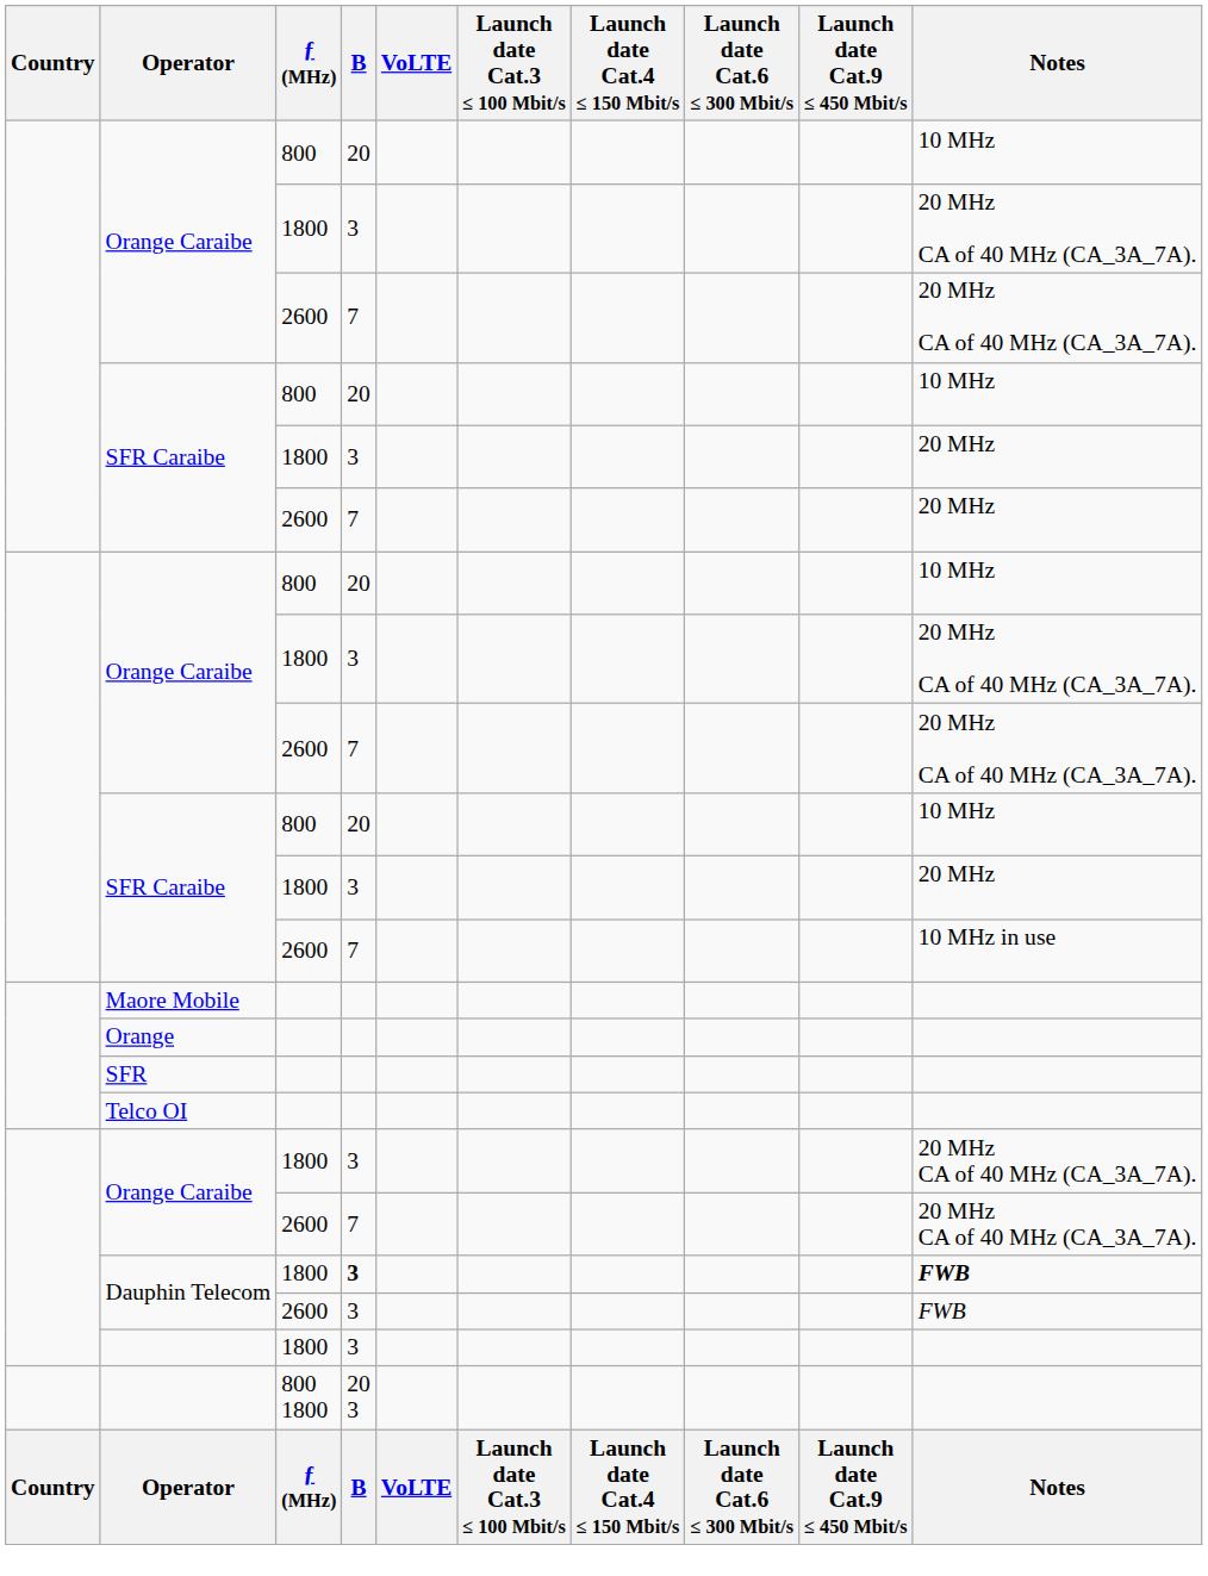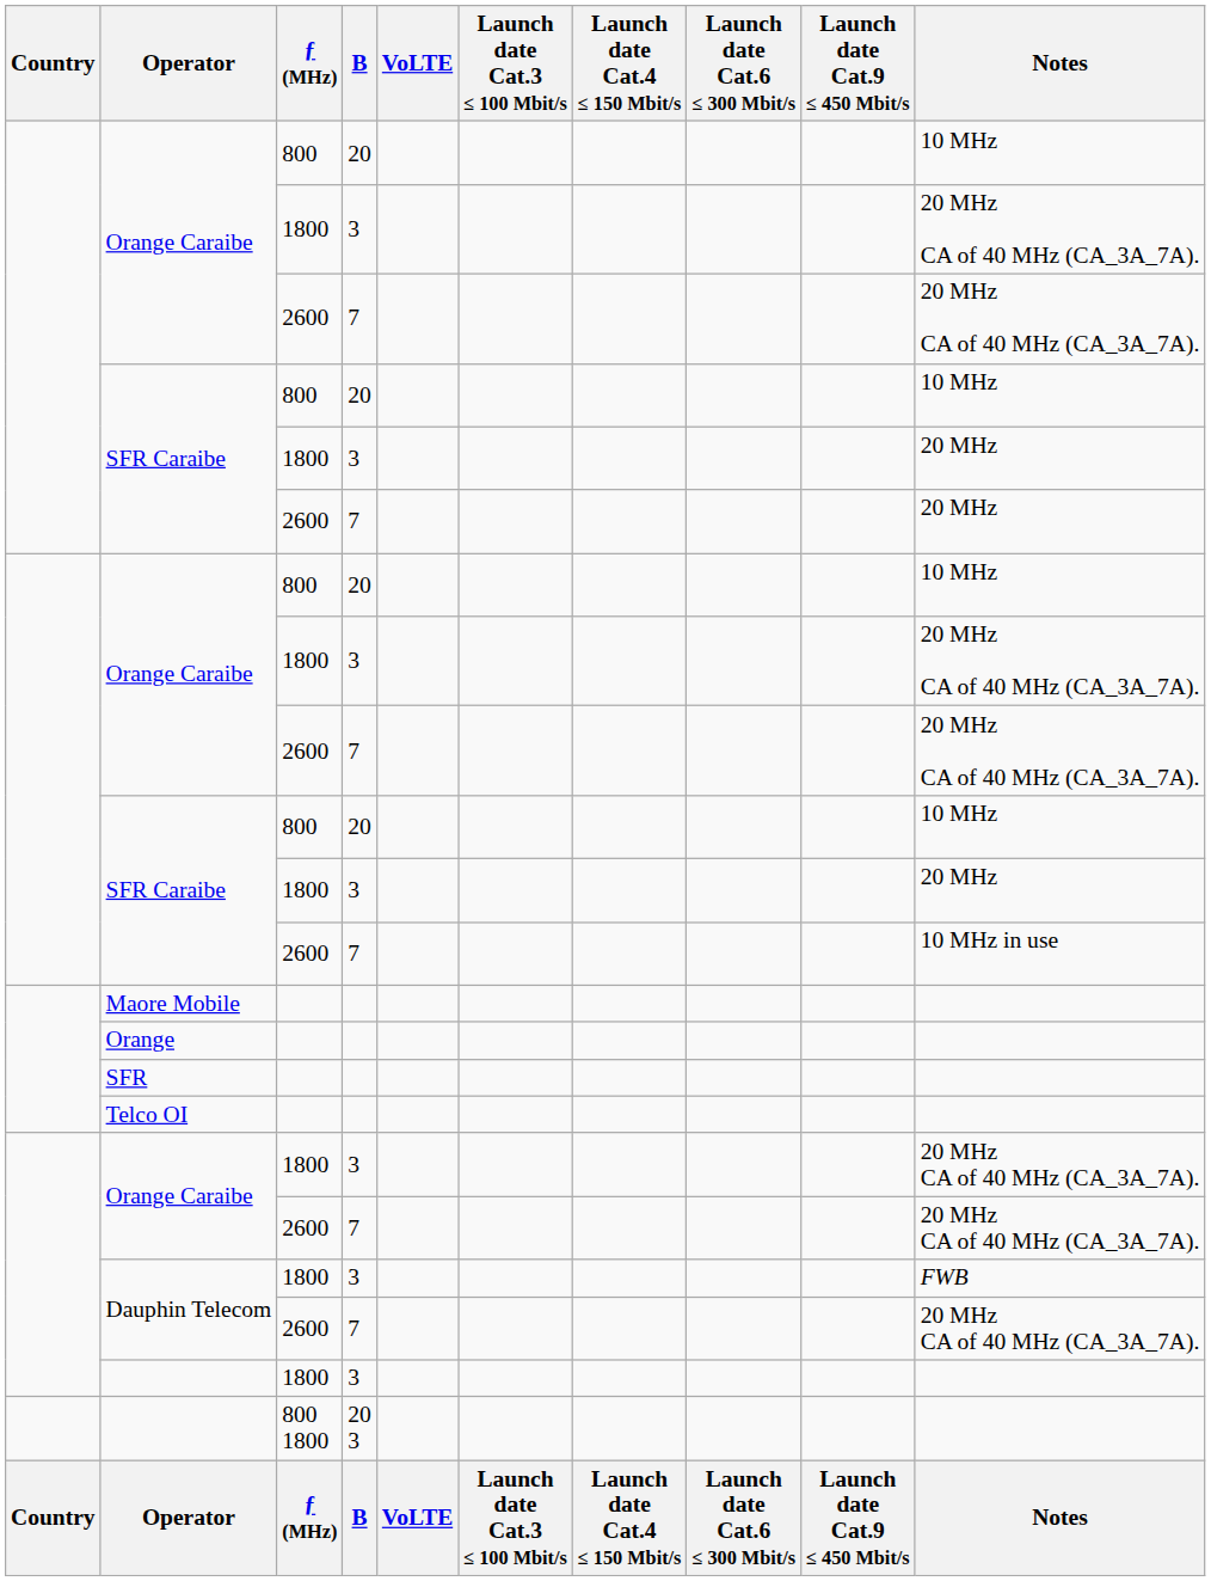 <table class="wikitable sortable sticky-header">
 <tr>
 <th>Country</th>
 <th>Operator</th>
 <th class="sortable" data-sort-type="number"><a href='#'>ƒ</a><br><small>(MHz)</small></th>
 <th class="sortable" data-sort-type="number"><a href='#'>B</a></th>
 <th class="sortable"><a href='#'>VoLTE</a></th>
 <th>Launch<br>date<br>Cat.3<br><small>≤ 100 Mbit/s</small></th>
 <th>Launch<br>date<br>Cat.4<br><small>≤ 150 Mbit/s</small></th>
 <th>Launch<br>date<br>Cat.6<br><small>≤ 300 Mbit/s</small></th>
 <th>Launch<br>date<br>Cat.9<br><small>≤ 450 Mbit/s</small></th>
 <th>Notes</th>
 </tr>
 <tr>
 <td rowspan="6"></td>
 <td rowspan="3"><a href='#'>Orange Caraibe</a></td>
 <td>800</td>
 <td>20</td>
 <td></td>
 <td></td>
 <td></td>
 <td></td>
 <td></td>
 <td>10 MHz <br><br></td>
 </tr>
 <tr>
 <td>1800</td>
 <td>3</td>
 <td></td>
 <td></td>
 <td></td>
 <td></td>
 <td></td>
 <td>20 MHz <br><br>CA of 40 MHz (CA_3A_7A).<br></td>
 </tr>
 <tr>
 <td>2600</td>
 <td>7</td>
 <td></td>
 <td></td>
 <td></td>
 <td></td>
 <td></td>
 <td>20 MHz <br><br>CA of 40 MHz (CA_3A_7A).<br></td>
 </tr>
 <tr>
 <td rowspan="3"><a href='#'>SFR Caraibe</a></td>
 <td>800</td>
 <td>20</td>
 <td></td>
 <td></td>
 <td></td>
 <td></td>
 <td></td>
 <td>10 MHz <br><br></td>
 </tr>
 <tr>
 <td>1800</td>
 <td>3</td>
 <td></td>
 <td></td>
 <td></td>
 <td></td>
 <td></td>
 <td>20 MHz <br><br></td>
 </tr>
 <tr>
 <td>2600</td>
 <td>7</td>
 <td></td>
 <td></td>
 <td></td>
 <td></td>
 <td></td>
 <td>20 MHz <br><br></td>
 </tr>
 <tr>
 <td rowspan="6"><br></td>
 <td rowspan="3"><a href='#'>Orange Caraibe</a></td>
 <td>800</td>
 <td>20</td>
 <td></td>
 <td></td>
 <td></td>
 <td></td>
 <td></td>
 <td>10 MHz <br><br></td>
 </tr>
 <tr>
 <td>1800</td>
 <td>3</td>
 <td></td>
 <td></td>
 <td></td>
 <td></td>
 <td></td>
 <td>20 MHz <br><br>CA of 40 MHz (CA_3A_7A).<br></td>
 </tr>
 <tr>
 <td>2600</td>
 <td>7</td>
 <td></td>
 <td></td>
 <td></td>
 <td></td>
 <td></td>
 <td>20 MHz <br><br>CA of 40 MHz (CA_3A_7A).<br></td>
 </tr>
 <tr>
 <td rowspan="3"><a href='#'>SFR Caraibe</a></td>
 <td>800</td>
 <td>20</td>
 <td></td>
 <td></td>
 <td></td>
 <td></td>
 <td></td>
 <td>10 MHz <br><br></td>
 </tr>
 <tr>
 <td>1800</td>
 <td>3</td>
 <td></td>
 <td></td>
 <td></td>
 <td></td>
 <td></td>
 <td>20 MHz <br><br></td>
 </tr>
 <tr>
 <td>2600</td>
 <td>7</td>
 <td></td>
 <td></td>
 <td></td>
 <td></td>
 <td></td>
 <td>10 MHz in use <br><br></td>
 </tr>
 <tr>
 <td rowspan="4"></td>
 <td><a href='#'>Maore Mobile</a></td>
 <td></td>
 <td></td>
 <td></td>
 <td></td>
 <td></td>
 <td></td>
 <td></td>
 <td></td>
 </tr>
 <tr>
 <td><a href='#'>Orange</a></td>
 <td></td>
 <td></td>
 <td></td>
 <td></td>
 <td></td>
 <td></td>
 <td></td>
 <td></td>
 </tr>
 <tr>
 <td><a href='#'>SFR</a></td>
 <td></td>
 <td></td>
 <td></td>
 <td></td>
 <td></td>
 <td></td>
 <td></td>
 <td></td>
 </tr>
 <tr>
 <td><a href='#'>Telco OI</a></td>
 <td></td>
 <td></td>
 <td></td>
 <td></td>
 <td></td>
 <td></td>
 <td></td>
 <td></td>
 </tr>
 <tr>
 <td rowspan="5"><br></td>
 <td rowspan="2"><a href='#'>Orange Caraibe</a></td>
 <td>1800</td>
 <td>3</td>
 <td></td>
 <td></td>
 <td></td>
 <td></td>
 <td></td>
 <td>20 MHz <br>CA of 40 MHz (CA_3A_7A).</td>
 </tr>
 <tr>
 <td>2600</td>
 <td>7</td>
 <td></td>
 <td></td>
 <td></td>
 <td></td>
 <td></td>
 <td>20 MHz <br>CA of 40 MHz (CA_3A_7A).</td>
 </tr>
 <tr>
 <td rowspan="2">Dauphin Telecom</td>
 <td>1800</td>
-<td><strong>3</strong></td>
-<td></td>
-<td></td>
-<td></td>
-<td></td>
-<td></td>
-<td><strong> <em>FWB</em></strong></td>
-</tr>
-<tr>
-<td>2600</td>
 <td>3</td>
 <td></td>
 <td></td>
 <td></td>
 <td></td>
 <td></td>
 <td> <em>FWB</em></td>
+</tr>
+<tr>
+<td>2600</td>
+<td>7</td>
+<td></td>
+<td></td>
+<td></td>
+<td></td>
+<td></td>
+<td>20 MHz <br>CA of 40 MHz (CA_3A_7A).</td>
 </tr>
 <tr>
 <td></td>
 <td>1800</td>
 <td>3</td>
 <td></td>
 <td></td>
 <td></td>
 <td></td>
 <td></td>
 <td></td>
 </tr>
 <tr>
 <td></td>
 <td></td>
 <td>800 <br>1800 </td>
 <td>20 <br>3 </td>
 <td></td>
 <td> </td>
 <td></td>
 <td></td>
 <td></td>
 <td></td>
 </tr>
 <tr>
 <th>Country</th>
 <th>Operator</th>
 <th class="sortable"><a href='#'>ƒ</a><br><small>(MHz)</small></th>
 <th class="sortable"><a href='#'>B</a></th>
 <th class="sortable"><a href='#'>VoLTE</a></th>
 <th>Launch<br>date<br>Cat.3<br><small>≤ 100 Mbit/s</small></th>
 <th>Launch<br>date<br>Cat.4<br><small>≤ 150 Mbit/s</small></th>
 <th>Launch<br>date<br>Cat.6<br><small>≤ 300 Mbit/s</small></th>
 <th>Launch<br>date<br>Cat.9<br><small>≤ 450 Mbit/s</small></th>
 <th>Notes</th>
 </tr>
 </table>
